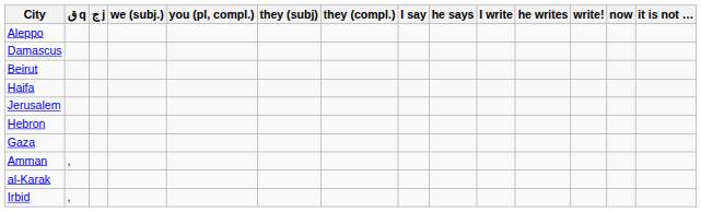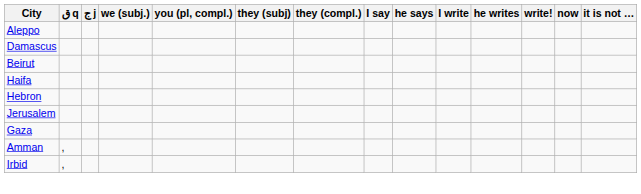 <table class="wikitable">
 <tr>
 <th>City</th>
 <th>ق q</th>
 <th>ج j</th>
 <th>we (subj.)</th>
 <th>you (pl, compl.)</th>
 <th>they (subj)</th>
 <th>they (compl.)</th>
 <th>I say</th>
 <th>he says</th>
 <th>I write</th>
 <th>he writes</th>
 <th>write!</th>
 <th>now</th>
 <th>it is not …</th>
 </tr>
 <tr>
 <td><a href='#'>Aleppo</a></td>
 <td></td>
 <td></td>
 <td></td>
 <td></td>
 <td></td>
 <td></td>
 <td></td>
 <td></td>
 <td></td>
 <td></td>
 <td></td>
 <td></td>
 <td></td>
 </tr>
 <tr>
 <td><a href='#'>Damascus</a></td>
 <td></td>
 <td></td>
 <td></td>
 <td></td>
 <td></td>
 <td></td>
 <td></td>
 <td></td>
 <td></td>
 <td></td>
 <td></td>
 <td></td>
 <td></td>
 </tr>
 <tr>
 <td><a href='#'>Beirut</a></td>
 <td></td>
 <td></td>
 <td></td>
 <td></td>
 <td></td>
 <td></td>
 <td></td>
 <td></td>
 <td></td>
 <td></td>
 <td></td>
 <td></td>
 <td></td>
 </tr>
 <tr>
 <td><a href='#'>Haifa</a></td>
 <td></td>
 <td></td>
 <td></td>
 <td></td>
 <td></td>
 <td></td>
 <td></td>
 <td></td>
 <td></td>
 <td></td>
 <td></td>
 <td></td>
 <td></td>
 </tr>
 <tr>
+<td><a href='#'>Hebron</a></td>
+<td></td>
+<td></td>
+<td></td>
+<td></td>
+<td></td>
+<td></td>
+<td></td>
+<td></td>
+<td></td>
+<td></td>
+<td></td>
+<td></td>
+<td></td>
+</tr>
+<tr>
 <td><a href='#'>Jerusalem</a></td>
 <td></td>
 <td></td>
 <td></td>
 <td></td>
 <td></td>
 <td></td>
 <td></td>
 <td></td>
 <td></td>
 <td></td>
 <td></td>
 <td> </td>
-<td></td>
-</tr>
-<tr>
-<td><a href='#'>Hebron</a></td>
-<td></td>
-<td></td>
-<td></td>
-<td></td>
-<td></td>
-<td></td>
-<td></td>
-<td></td>
-<td></td>
-<td></td>
-<td></td>
-<td></td>
 <td></td>
 </tr>
 <tr>
 <td><a href='#'>Gaza</a></td>
 <td></td>
 <td></td>
 <td></td>
 <td></td>
 <td></td>
 <td></td>
 <td></td>
 <td></td>
 <td></td>
 <td></td>
 <td></td>
 <td></td>
 <td></td>
 </tr>
 <tr>
 <td><a href='#'>Amman</a></td>
 <td>, </td>
 <td></td>
 <td></td>
 <td></td>
 <td></td>
 <td></td>
 <td></td>
 <td></td>
 <td></td>
 <td></td>
 <td></td>
 <td></td>
 <td></td>
 </tr>
 <tr>
-<td><a href='#'>al-Karak</a></td>
-<td></td>
-<td></td>
-<td></td>
-<td></td>
-<td></td>
-<td></td>
-<td></td>
-<td></td>
-<td></td>
-<td></td>
-<td></td>
-<td></td>
-<td></td>
-</tr>
-<tr>
 <td><a href='#'>Irbid</a></td>
 <td>, </td>
 <td></td>
 <td></td>
 <td></td>
 <td></td>
 <td></td>
 <td></td>
 <td></td>
 <td></td>
 <td></td>
 <td></td>
 <td></td>
 <td></td>
 </tr>
 </table>
